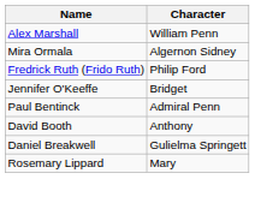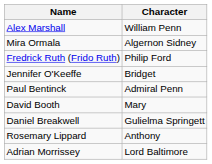 <table class="wikitable">
 <tr>
 <th>Name</th>
 <th>Character</th>
 </tr>
 <tr>
 <td><a href='#'>Alex Marshall</a></td>
 <td>William Penn</td>
 </tr>
 <tr>
 <td>Mira Ormala</td>
 <td>Algernon Sidney</td>
 </tr>
 <tr>
 <td><a href='#'>Fredrick Ruth</a> (<a href='#'>Frido Ruth</a>)</td>
 <td>Philip Ford</td>
 </tr>
 <tr>
 <td>Jennifer O'Keeffe</td>
 <td>Bridget</td>
 </tr>
 <tr>
 <td>Paul Bentinck</td>
 <td>Admiral Penn</td>
 </tr>
 <tr>
 <td>David Booth</td>
-<td>Anthony</td>
+<td>Mary</td>
 </tr>
 <tr>
 <td>Daniel Breakwell</td>
 <td>Gulielma Springett</td>
 </tr>
 <tr>
 <td>Rosemary Lippard</td>
-<td>Mary</td>
+<td>Anthony</td>
+</tr>
+<tr>
+<td>Adrian Morrissey</td>
+<td>Lord Baltimore</td>
 </tr>
 </table>
